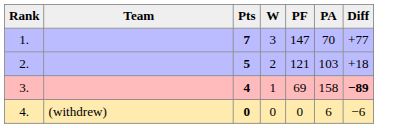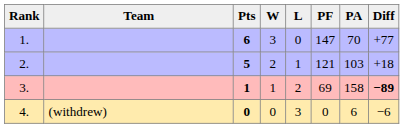 <table style=border-collapse:collapse border=1 cellspacing=0 cellpadding=5>
 <tr align=center bgcolor=#efefef>
 <th width=20>Rank</th>
 <th width=220>Team</th>
 <th width=20>Pts</th>
 <th width=20>W</th>
+<th width=20>L</th>
 <th width=20>PF</th>
 <th width=20>PA</th>
 <th width=20>Diff</th>
 </tr>
 <tr align=center bgcolor="#BBBBFF">
 <td>1.</td>
 <td align=left></td>
-<td><strong>7</strong></td>
+<td><strong>6</strong></td>
 <td>3</td>
+<td>0</td>
 <td>147</td>
 <td>70</td>
 <td>+77</td>
 </tr>
 <tr align=center bgcolor="#BBBBFF">
 <td>2.</td>
 <td align=left></td>
 <td><strong>5</strong></td>
 <td>2</td>
+<td>1</td>
 <td>121</td>
 <td>103</td>
 <td>+18</td>
 </tr>
 <tr align=center bgcolor="#ffbbbb">
 <td>3.</td>
 <td align=left></td>
-<td><strong>4</strong></td>
+<td><strong>1</strong></td>
 <td>1</td>
+<td>2</td>
 <td>69</td>
 <td>158</td>
 <td><strong>−89</strong></td>
 </tr>
 <tr align=center bgcolor="#ffebad">
 <td>4.</td>
 <td align=left> (withdrew)</td>
 <td><strong>0</strong></td>
 <td>0</td>
+<td>3</td>
 <td>0</td>
 <td>6</td>
 <td>−6</td>
 </tr>
 </table>
